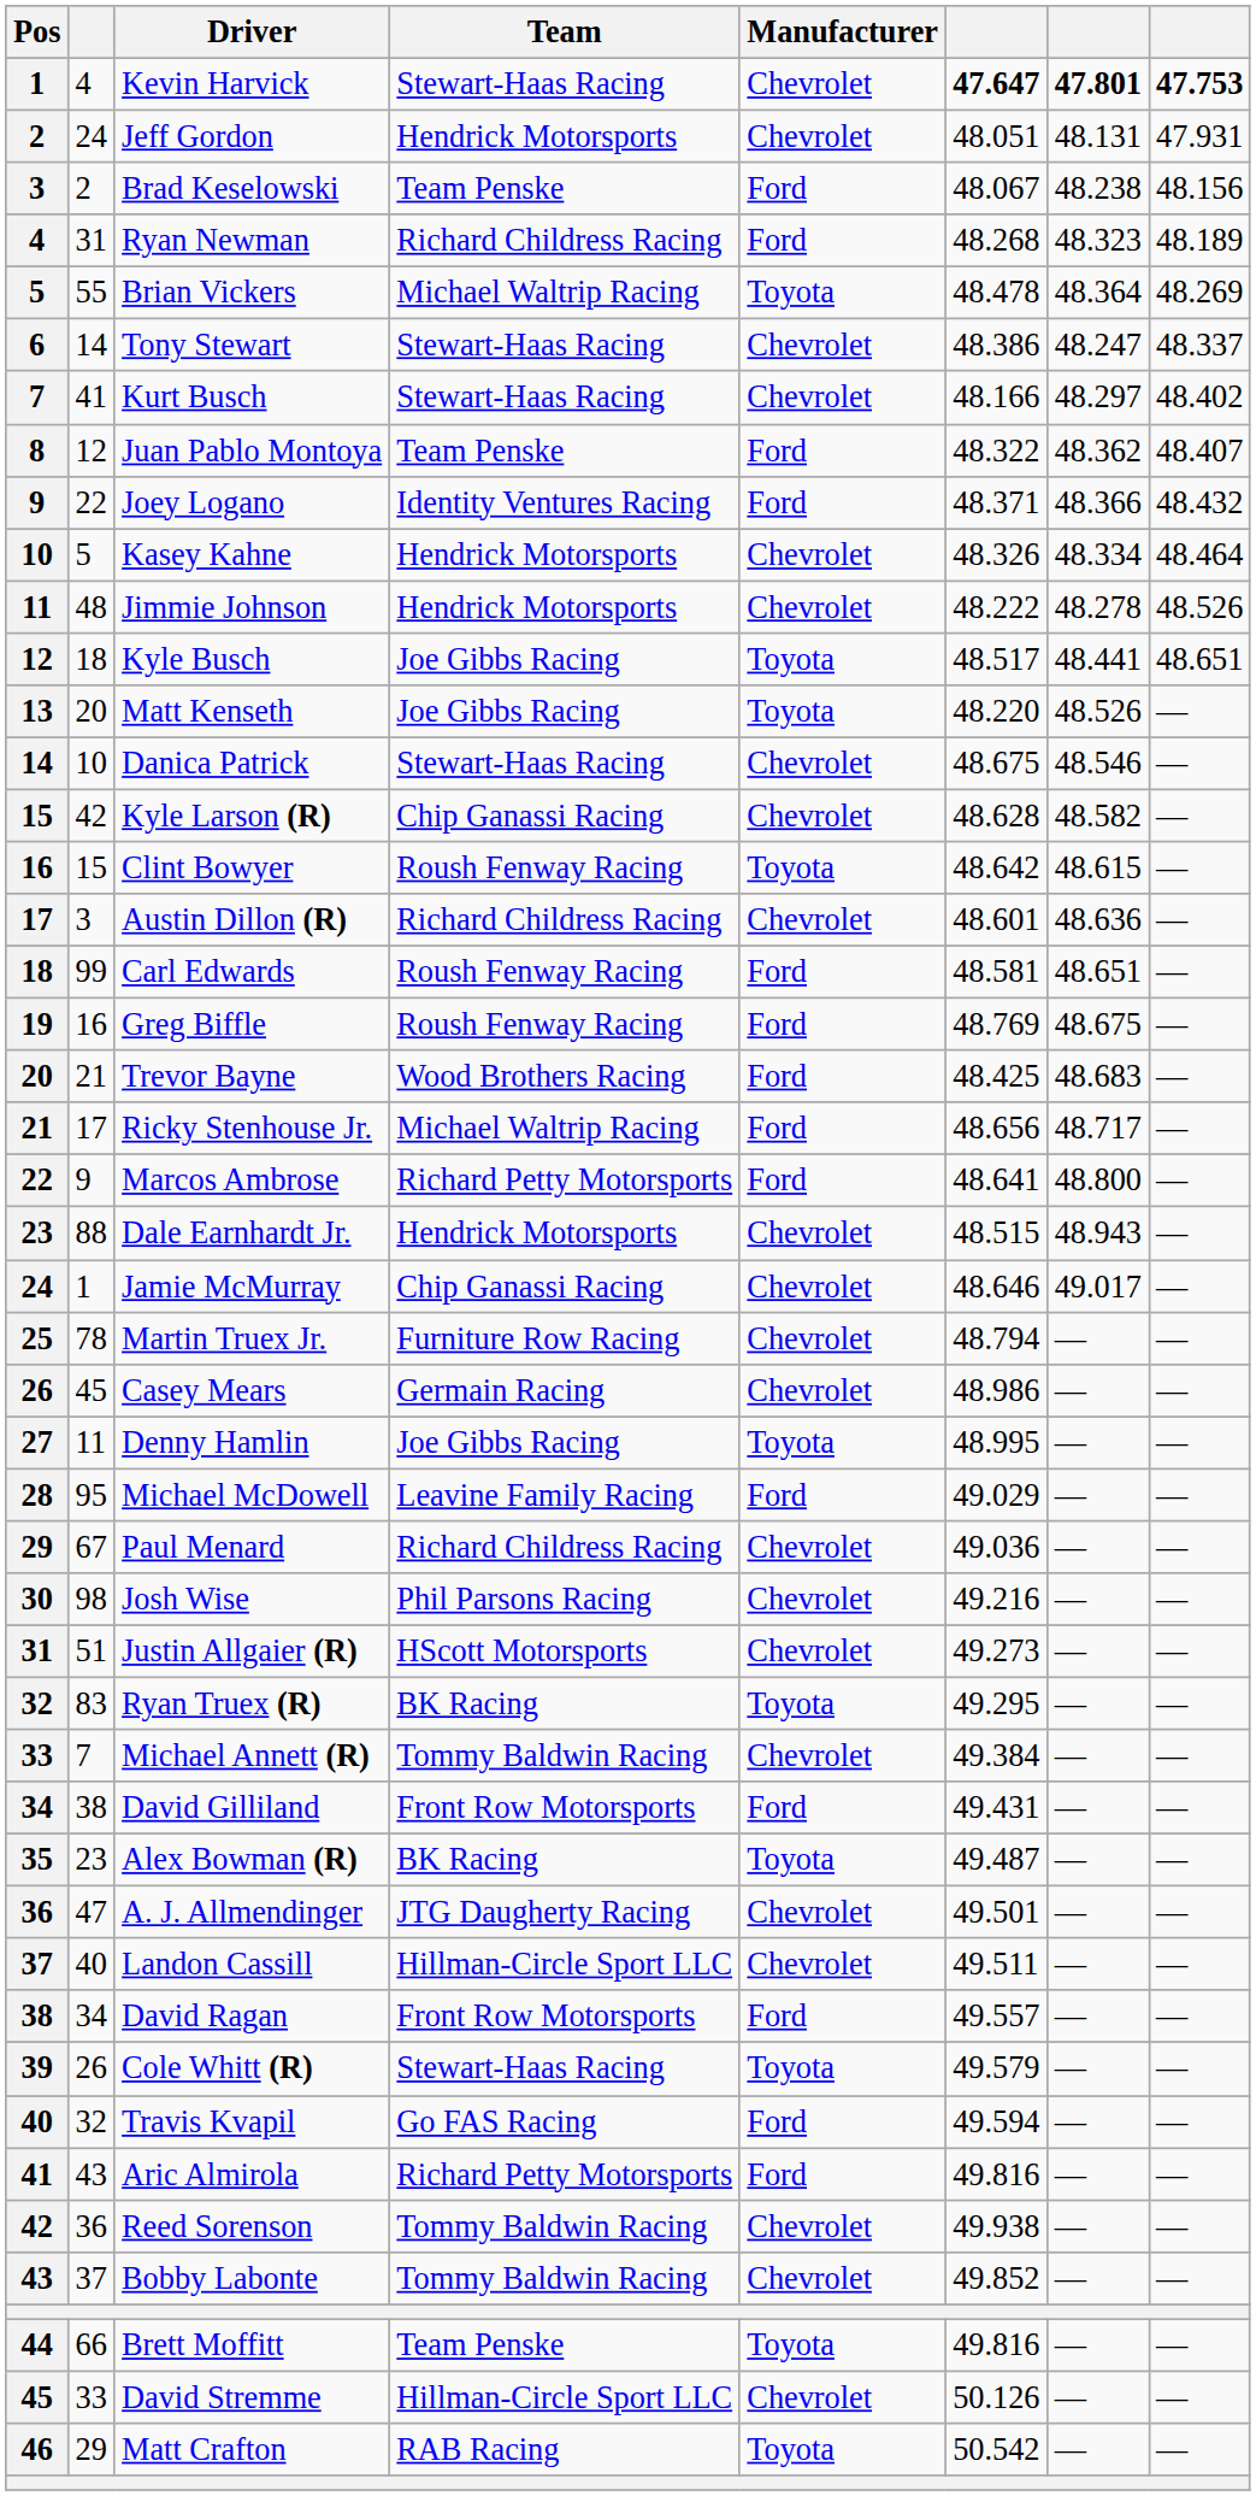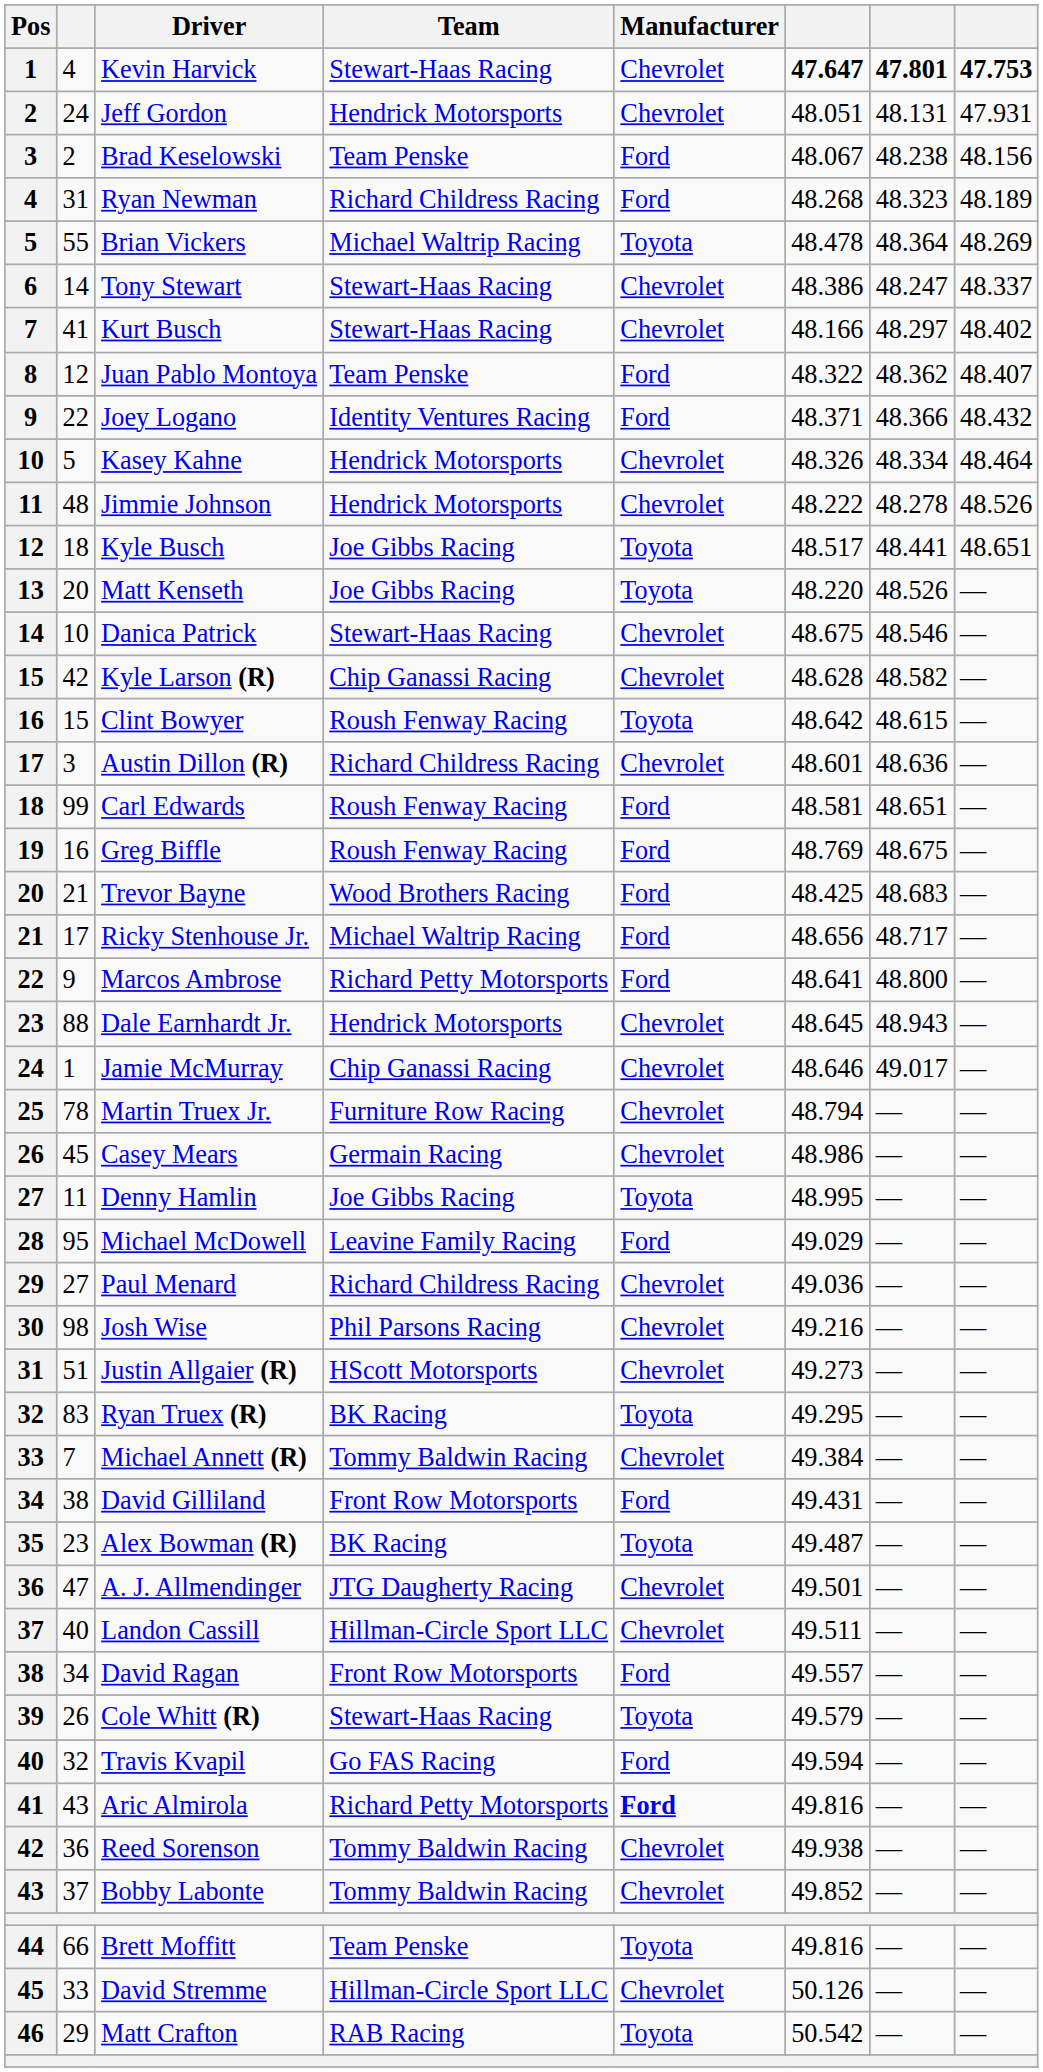 <table class="wikitable" style="font-size:95%">
 <tr>
 <th>Pos</th>
 <th></th>
 <th>Driver</th>
 <th>Team</th>
 <th>Manufacturer</th>
 <th></th>
 <th></th>
 <th></th>
 </tr>
 <tr>
 <th>1</th>
 <td>4</td>
 <td><a href='#'>Kevin Harvick</a></td>
 <td><a href='#'>Stewart-Haas Racing</a></td>
 <td><a href='#'>Chevrolet</a></td>
 <td><strong>47.647</strong></td>
 <td><strong>47.801</strong></td>
 <td><strong>47.753</strong></td>
 </tr>
 <tr>
 <th>2</th>
 <td>24</td>
 <td><a href='#'>Jeff Gordon</a></td>
 <td><a href='#'>Hendrick Motorsports</a></td>
 <td><a href='#'>Chevrolet</a></td>
 <td>48.051</td>
 <td>48.131</td>
 <td>47.931</td>
 </tr>
 <tr>
 <th>3</th>
 <td>2</td>
 <td><a href='#'>Brad Keselowski</a></td>
 <td><a href='#'>Team Penske</a></td>
 <td><a href='#'>Ford</a></td>
 <td>48.067</td>
 <td>48.238</td>
 <td>48.156</td>
 </tr>
 <tr>
 <th>4</th>
 <td>31</td>
 <td><a href='#'>Ryan Newman</a></td>
 <td><a href='#'>Richard Childress Racing</a></td>
 <td><a href='#'>Ford</a></td>
 <td>48.268</td>
 <td>48.323</td>
 <td>48.189</td>
 </tr>
 <tr>
 <th>5</th>
 <td>55</td>
 <td><a href='#'>Brian Vickers</a></td>
 <td><a href='#'>Michael Waltrip Racing</a></td>
 <td><a href='#'>Toyota</a></td>
 <td>48.478</td>
 <td>48.364</td>
 <td>48.269</td>
 </tr>
 <tr>
 <th>6</th>
 <td>14</td>
 <td><a href='#'>Tony Stewart</a></td>
 <td><a href='#'>Stewart-Haas Racing</a></td>
 <td><a href='#'>Chevrolet</a></td>
 <td>48.386</td>
 <td>48.247</td>
 <td>48.337</td>
 </tr>
 <tr>
 <th>7</th>
 <td>41</td>
 <td><a href='#'>Kurt Busch</a></td>
 <td><a href='#'>Stewart-Haas Racing</a></td>
 <td><a href='#'>Chevrolet</a></td>
 <td>48.166</td>
 <td>48.297</td>
 <td>48.402</td>
 </tr>
 <tr>
 <th>8</th>
 <td>12</td>
 <td><a href='#'>Juan Pablo Montoya</a></td>
 <td><a href='#'>Team Penske</a></td>
 <td><a href='#'>Ford</a></td>
 <td>48.322</td>
 <td>48.362</td>
 <td>48.407</td>
 </tr>
 <tr>
 <th>9</th>
 <td>22</td>
 <td><a href='#'>Joey Logano</a></td>
 <td><a href='#'>Identity Ventures Racing</a></td>
 <td><a href='#'>Ford</a></td>
 <td>48.371</td>
 <td>48.366</td>
 <td>48.432</td>
 </tr>
 <tr>
 <th>10</th>
 <td>5</td>
 <td><a href='#'>Kasey Kahne</a></td>
 <td><a href='#'>Hendrick Motorsports</a></td>
 <td><a href='#'>Chevrolet</a></td>
 <td>48.326</td>
 <td>48.334</td>
 <td>48.464</td>
 </tr>
 <tr>
 <th>11</th>
 <td>48</td>
 <td><a href='#'>Jimmie Johnson</a></td>
 <td><a href='#'>Hendrick Motorsports</a></td>
 <td><a href='#'>Chevrolet</a></td>
 <td>48.222</td>
 <td>48.278</td>
 <td>48.526</td>
 </tr>
 <tr>
 <th>12</th>
 <td>18</td>
 <td><a href='#'>Kyle Busch</a></td>
 <td><a href='#'>Joe Gibbs Racing</a></td>
 <td><a href='#'>Toyota</a></td>
 <td>48.517</td>
 <td>48.441</td>
 <td>48.651</td>
 </tr>
 <tr>
 <th>13</th>
 <td>20</td>
 <td><a href='#'>Matt Kenseth</a></td>
 <td><a href='#'>Joe Gibbs Racing</a></td>
 <td><a href='#'>Toyota</a></td>
 <td>48.220</td>
 <td>48.526</td>
 <td>—</td>
 </tr>
 <tr>
 <th>14</th>
 <td>10</td>
 <td><a href='#'>Danica Patrick</a></td>
 <td><a href='#'>Stewart-Haas Racing</a></td>
 <td><a href='#'>Chevrolet</a></td>
 <td>48.675</td>
 <td>48.546</td>
 <td>—</td>
 </tr>
 <tr>
 <th>15</th>
 <td>42</td>
 <td><a href='#'>Kyle Larson</a> <strong>(R)</strong></td>
 <td><a href='#'>Chip Ganassi Racing</a></td>
 <td><a href='#'>Chevrolet</a></td>
 <td>48.628</td>
 <td>48.582</td>
 <td>—</td>
 </tr>
 <tr>
 <th>16</th>
 <td>15</td>
 <td><a href='#'>Clint Bowyer</a></td>
 <td><a href='#'>Roush Fenway Racing</a></td>
 <td><a href='#'>Toyota</a></td>
 <td>48.642</td>
 <td>48.615</td>
 <td>—</td>
 </tr>
 <tr>
 <th>17</th>
 <td>3</td>
 <td><a href='#'>Austin Dillon</a> <strong>(R)</strong></td>
 <td><a href='#'>Richard Childress Racing</a></td>
 <td><a href='#'>Chevrolet</a></td>
 <td>48.601</td>
 <td>48.636</td>
 <td>—</td>
 </tr>
 <tr>
 <th>18</th>
 <td>99</td>
 <td><a href='#'>Carl Edwards</a></td>
 <td><a href='#'>Roush Fenway Racing</a></td>
 <td><a href='#'>Ford</a></td>
 <td>48.581</td>
 <td>48.651</td>
 <td>—</td>
 </tr>
 <tr>
 <th>19</th>
 <td>16</td>
 <td><a href='#'>Greg Biffle</a></td>
 <td><a href='#'>Roush Fenway Racing</a></td>
 <td><a href='#'>Ford</a></td>
 <td>48.769</td>
 <td>48.675</td>
 <td>—</td>
 </tr>
 <tr>
 <th>20</th>
 <td>21</td>
 <td><a href='#'>Trevor Bayne</a></td>
 <td><a href='#'>Wood Brothers Racing</a></td>
 <td><a href='#'>Ford</a></td>
 <td>48.425</td>
 <td>48.683</td>
 <td>—</td>
 </tr>
 <tr>
 <th>21</th>
 <td>17</td>
 <td><a href='#'>Ricky Stenhouse Jr.</a></td>
 <td><a href='#'>Michael Waltrip Racing</a></td>
 <td><a href='#'>Ford</a></td>
 <td>48.656</td>
 <td>48.717</td>
 <td>—</td>
 </tr>
 <tr>
 <th>22</th>
 <td>9</td>
 <td><a href='#'>Marcos Ambrose</a></td>
 <td><a href='#'>Richard Petty Motorsports</a></td>
 <td><a href='#'>Ford</a></td>
 <td>48.641</td>
 <td>48.800</td>
 <td>—</td>
 </tr>
 <tr>
 <th>23</th>
 <td>88</td>
 <td><a href='#'>Dale Earnhardt Jr.</a></td>
 <td><a href='#'>Hendrick Motorsports</a></td>
 <td><a href='#'>Chevrolet</a></td>
-<td>48.515</td>
+<td>48.645</td>
 <td>48.943</td>
 <td>—</td>
 </tr>
 <tr>
 <th>24</th>
 <td>1</td>
 <td><a href='#'>Jamie McMurray</a></td>
 <td><a href='#'>Chip Ganassi Racing</a></td>
 <td><a href='#'>Chevrolet</a></td>
 <td>48.646</td>
 <td>49.017</td>
 <td>—</td>
 </tr>
 <tr>
 <th>25</th>
 <td>78</td>
 <td><a href='#'>Martin Truex Jr.</a></td>
 <td><a href='#'>Furniture Row Racing</a></td>
 <td><a href='#'>Chevrolet</a></td>
 <td>48.794</td>
 <td>—</td>
 <td>—</td>
 </tr>
 <tr>
 <th>26</th>
 <td>45</td>
 <td><a href='#'>Casey Mears</a></td>
 <td><a href='#'>Germain Racing</a></td>
 <td><a href='#'>Chevrolet</a></td>
 <td>48.986</td>
 <td>—</td>
 <td>—</td>
 </tr>
 <tr>
 <th>27</th>
 <td>11</td>
 <td><a href='#'>Denny Hamlin</a></td>
 <td><a href='#'>Joe Gibbs Racing</a></td>
 <td><a href='#'>Toyota</a></td>
 <td>48.995</td>
 <td>—</td>
 <td>—</td>
 </tr>
 <tr>
 <th>28</th>
 <td>95</td>
 <td><a href='#'>Michael McDowell</a></td>
 <td><a href='#'>Leavine Family Racing</a></td>
 <td><a href='#'>Ford</a></td>
 <td>49.029</td>
 <td>—</td>
 <td>—</td>
 </tr>
 <tr>
 <th>29</th>
-<td>67</td>
+<td>27</td>
 <td><a href='#'>Paul Menard</a></td>
 <td><a href='#'>Richard Childress Racing</a></td>
 <td><a href='#'>Chevrolet</a></td>
 <td>49.036</td>
 <td>—</td>
 <td>—</td>
 </tr>
 <tr>
 <th>30</th>
 <td>98</td>
 <td><a href='#'>Josh Wise</a></td>
 <td><a href='#'>Phil Parsons Racing</a></td>
 <td><a href='#'>Chevrolet</a></td>
 <td>49.216</td>
 <td>—</td>
 <td>—</td>
 </tr>
 <tr>
 <th>31</th>
 <td>51</td>
 <td><a href='#'>Justin Allgaier</a> <strong>(R)</strong></td>
 <td><a href='#'>HScott Motorsports</a></td>
 <td><a href='#'>Chevrolet</a></td>
 <td>49.273</td>
 <td>—</td>
 <td>—</td>
 </tr>
 <tr>
 <th>32</th>
 <td>83</td>
 <td><a href='#'>Ryan Truex</a> <strong>(R)</strong></td>
 <td><a href='#'>BK Racing</a></td>
 <td><a href='#'>Toyota</a></td>
 <td>49.295</td>
 <td>—</td>
 <td>—</td>
 </tr>
 <tr>
 <th>33</th>
 <td>7</td>
 <td><a href='#'>Michael Annett</a> <strong>(R)</strong></td>
 <td><a href='#'>Tommy Baldwin Racing</a></td>
 <td><a href='#'>Chevrolet</a></td>
 <td>49.384</td>
 <td>—</td>
 <td>—</td>
 </tr>
 <tr>
 <th>34</th>
 <td>38</td>
 <td><a href='#'>David Gilliland</a></td>
 <td><a href='#'>Front Row Motorsports</a></td>
 <td><a href='#'>Ford</a></td>
 <td>49.431</td>
 <td>—</td>
 <td>—</td>
 </tr>
 <tr>
 <th>35</th>
 <td>23</td>
 <td><a href='#'>Alex Bowman</a> <strong>(R)</strong></td>
 <td><a href='#'>BK Racing</a></td>
 <td><a href='#'>Toyota</a></td>
 <td>49.487</td>
 <td>—</td>
 <td>—</td>
 </tr>
 <tr>
 <th>36</th>
 <td>47</td>
 <td><a href='#'>A. J. Allmendinger</a></td>
 <td><a href='#'>JTG Daugherty Racing</a></td>
 <td><a href='#'>Chevrolet</a></td>
 <td>49.501</td>
 <td>—</td>
 <td>—</td>
 </tr>
 <tr>
 <th>37</th>
 <td>40</td>
 <td><a href='#'>Landon Cassill</a></td>
 <td><a href='#'>Hillman-Circle Sport LLC</a></td>
 <td><a href='#'>Chevrolet</a></td>
 <td>49.511</td>
 <td>—</td>
 <td>—</td>
 </tr>
 <tr>
 <th>38</th>
 <td>34</td>
 <td><a href='#'>David Ragan</a></td>
 <td><a href='#'>Front Row Motorsports</a></td>
 <td><a href='#'>Ford</a></td>
 <td>49.557</td>
 <td>—</td>
 <td>—</td>
 </tr>
 <tr>
 <th>39</th>
 <td>26</td>
 <td><a href='#'>Cole Whitt</a> <strong>(R)</strong></td>
 <td><a href='#'>Stewart-Haas Racing</a></td>
 <td><a href='#'>Toyota</a></td>
 <td>49.579</td>
 <td>—</td>
 <td>—</td>
 </tr>
 <tr>
 <th>40</th>
 <td>32</td>
 <td><a href='#'>Travis Kvapil</a></td>
 <td><a href='#'>Go FAS Racing</a></td>
 <td><a href='#'>Ford</a></td>
 <td>49.594</td>
 <td>—</td>
 <td>—</td>
 </tr>
 <tr>
 <th>41</th>
 <td>43</td>
 <td><a href='#'>Aric Almirola</a></td>
 <td><a href='#'>Richard Petty Motorsports</a></td>
-<td><a href='#'>Ford</a></td>
+<td><strong><a href='#'>Ford</a></strong></td>
 <td>49.816</td>
 <td>—</td>
 <td>—</td>
 </tr>
 <tr>
 <th>42</th>
 <td>36</td>
 <td><a href='#'>Reed Sorenson</a></td>
 <td><a href='#'>Tommy Baldwin Racing</a></td>
 <td><a href='#'>Chevrolet</a></td>
 <td>49.938</td>
 <td>—</td>
 <td>—</td>
 </tr>
 <tr>
 <th>43</th>
 <td>37</td>
 <td><a href='#'>Bobby Labonte</a></td>
 <td><a href='#'>Tommy Baldwin Racing</a></td>
 <td><a href='#'>Chevrolet</a></td>
 <td>49.852</td>
 <td>—</td>
 <td>—</td>
 </tr>
 <tr>
 <th colspan="8"></th>
 </tr>
 <tr>
 <th>44</th>
 <td>66</td>
 <td><a href='#'>Brett Moffitt</a></td>
 <td><a href='#'>Team Penske</a></td>
 <td><a href='#'>Toyota</a></td>
 <td>49.816</td>
 <td>—</td>
 <td>—</td>
 </tr>
 <tr>
 <th>45</th>
 <td>33</td>
 <td><a href='#'>David Stremme</a></td>
 <td><a href='#'>Hillman-Circle Sport LLC</a></td>
 <td><a href='#'>Chevrolet</a></td>
 <td>50.126</td>
 <td>—</td>
 <td>—</td>
 </tr>
 <tr>
 <th>46</th>
 <td>29</td>
 <td><a href='#'>Matt Crafton</a></td>
 <td><a href='#'>RAB Racing</a></td>
 <td><a href='#'>Toyota</a></td>
 <td>50.542</td>
 <td>—</td>
 <td>—</td>
 </tr>
 <tr>
 <th colspan="8"></th>
 </tr>
 </table>
